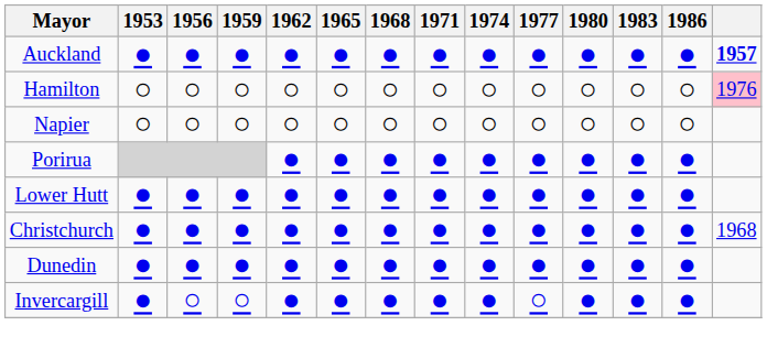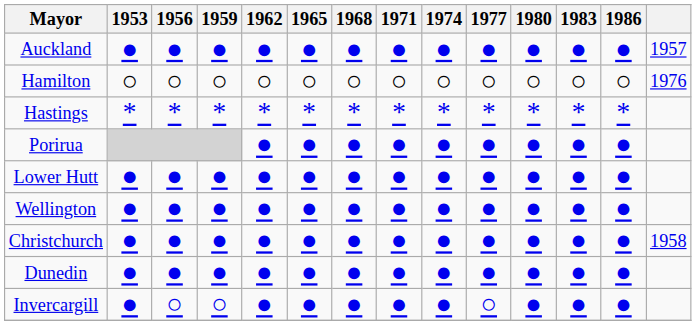 <table class="wikitable col1right" style="text-align:center;">
 <tr>
 <th>Mayor</th>
 <th>1953</th>
 <th>1956</th>
 <th>1959</th>
 <th>1962</th>
 <th>1965</th>
 <th>1968</th>
 <th>1971</th>
 <th>1974</th>
 <th>1977</th>
 <th>1980</th>
 <th>1983</th>
 <th>1986</th>
 <th></th>
 </tr>
 <tr>
 <td><a href='#'>Auckland</a></td>
 <td style="font-size:150%;padding:0px;"><a href='#'>●</a></td>
 <td style="font-size:150%;padding:0px;"><a href='#'>●</a></td>
 <td style="font-size:150%;padding:0px;"><a href='#'>●</a></td>
 <td style="font-size:150%;padding:0px;"><a href='#'>●</a></td>
 <td style="font-size:150%;padding:0px;"><a href='#'>●</a></td>
 <td style="font-size:150%;padding:0px;"><a href='#'>●</a></td>
 <td style="font-size:150%;padding:0px;"><a href='#'>●</a></td>
 <td style="font-size:150%;padding:0px;"><a href='#'>●</a></td>
 <td style="font-size:150%;padding:0px;"><a href='#'>●</a></td>
 <td style="font-size:150%;padding:0px;"><a href='#'>●</a></td>
 <td style="font-size:150%;padding:0px;"><a href='#'>●</a></td>
 <td style="font-size:150%;padding:0px;"><a href='#'>●</a></td>
-<td><strong><a href='#'>1957</a></strong></td>
+<td><a href='#'>1957</a></td>
 </tr>
 <tr>
 <td><a href='#'>Hamilton</a></td>
 <td style="font-size:150%;padding:0px;">○</td>
 <td style="font-size:150%;padding:0px;">○</td>
 <td style="font-size:150%;padding:0px;">○</td>
 <td style="font-size:150%;padding:0px;">○</td>
 <td style="font-size:150%;padding:0px;">○</td>
 <td style="font-size:150%;padding:0px;">○</td>
 <td style="font-size:150%;padding:0px;">○</td>
 <td style="font-size:150%;padding:0px;">○</td>
 <td style="font-size:150%;padding:0px;">○</td>
 <td style="font-size:150%;padding:0px;">○</td>
 <td style="font-size:150%;padding:0px;">○</td>
 <td style="font-size:150%;padding:0px;">○</td>
-<td style="background: pink;"><a href='#'>1976</a></td>
+<td><a href='#'>1976</a></td>
 </tr>
 <tr>
-<td><a href='#'>Napier</a></td>
-<td style="font-size:150%;padding:0px;">○</td>
-<td style="font-size:150%;padding:0px;">○</td>
-<td style="font-size:150%;padding:0px;">○</td>
-<td style="font-size:150%;padding:0px;">○</td>
-<td style="font-size:150%;padding:0px;">○</td>
-<td style="font-size:150%;padding:0px;">○</td>
-<td style="font-size:150%;padding:0px;">○</td>
-<td style="font-size:150%;padding:0px;">○</td>
-<td style="font-size:150%;padding:0px;">○</td>
-<td style="font-size:150%;padding:0px;">○</td>
-<td style="font-size:150%;padding:0px;">○</td>
-<td style="font-size:150%;padding:0px;">○</td>
+<td><a href='#'>Hastings</a></td>
+<td style="font-size:150%;padding:0px;"><a href='#'>*</a></td>
+<td style="font-size:150%;padding:0px;"><a href='#'>*</a></td>
+<td style="font-size:150%;padding:0px;"><a href='#'>*</a></td>
+<td style="font-size:150%;padding:0px;"><a href='#'>*</a></td>
+<td style="font-size:150%;padding:0px;"><a href='#'>*</a></td>
+<td style="font-size:150%;padding:0px;"><a href='#'>*</a></td>
+<td style="font-size:150%;padding:0px;"><a href='#'>*</a></td>
+<td style="font-size:150%;padding:0px;"><a href='#'>*</a></td>
+<td style="font-size:150%;padding:0px;"><a href='#'>*</a></td>
+<td style="font-size:150%;padding:0px;"><a href='#'>*</a></td>
+<td style="font-size:150%;padding:0px;"><a href='#'>*</a></td>
+<td style="font-size:150%;padding:0px;"><a href='#'>*</a></td>
 <td></td>
 </tr>
 <tr>
 <td><a href='#'>Porirua</a></td>
 <td colspan="3" style="background:lightgrey"></td>
 <td style="font-size:150%;padding:0px;"><a href='#'>●</a></td>
 <td style="font-size:150%;padding:0px;"><a href='#'>●</a></td>
 <td style="font-size:150%;padding:0px;"><a href='#'>●</a></td>
 <td style="font-size:150%;padding:0px;"><a href='#'>●</a></td>
 <td style="font-size:150%;padding:0px;"><a href='#'>●</a></td>
 <td style="font-size:150%;padding:0px;"><a href='#'>●</a></td>
 <td style="font-size:150%;padding:0px;"><a href='#'>●</a></td>
 <td style="font-size:150%;padding:0px;"><a href='#'>●</a></td>
 <td style="font-size:150%;padding:0px;"><a href='#'>●</a></td>
 <td></td>
 </tr>
 <tr>
 <td><a href='#'>Lower Hutt</a></td>
 <td style="font-size:150%;padding:0px;"><a href='#'>●</a></td>
 <td style="font-size:150%;padding:0px;"><a href='#'>●</a></td>
 <td style="font-size:150%;padding:0px;"><a href='#'>●</a></td>
 <td style="font-size:150%;padding:0px;"><a href='#'>●</a></td>
 <td style="font-size:150%;padding:0px;"><a href='#'>●</a></td>
 <td style="font-size:150%;padding:0px;"><a href='#'>●</a></td>
 <td style="font-size:150%;padding:0px;"><a href='#'>●</a></td>
 <td style="font-size:150%;padding:0px;"><a href='#'>●</a></td>
 <td style="font-size:150%;padding:0px;"><a href='#'>●</a></td>
 <td style="font-size:150%;padding:0px;"><a href='#'>●</a></td>
 <td style="font-size:150%;padding:0px;"><a href='#'>●</a></td>
 <td style="font-size:150%;padding:0px;"><a href='#'>●</a></td>
 <td></td>
 </tr>
 <tr>
+<td><a href='#'>Wellington</a></td>
+<td style="font-size:150%;padding:0px;"><a href='#'>●</a></td>
+<td style="font-size:150%;padding:0px;"><a href='#'>●</a></td>
+<td style="font-size:150%;padding:0px;"><a href='#'>●</a></td>
+<td style="font-size:150%;padding:0px;"><a href='#'>●</a></td>
+<td style="font-size:150%;padding:0px;"><a href='#'>●</a></td>
+<td style="font-size:150%;padding:0px;"><a href='#'>●</a></td>
+<td style="font-size:150%;padding:0px;"><a href='#'>●</a></td>
+<td style="font-size:150%;padding:0px;"><a href='#'>●</a></td>
+<td style="font-size:150%;padding:0px;"><a href='#'>●</a></td>
+<td style="font-size:150%;padding:0px;"><a href='#'>●</a></td>
+<td style="font-size:150%;padding:0px;"><a href='#'>●</a></td>
+<td style="font-size:150%;padding:0px;"><a href='#'>●</a></td>
+<td></td>
+</tr>
+<tr>
 <td><a href='#'>Christchurch</a></td>
 <td style="font-size:150%;padding:0px;"><a href='#'>●</a></td>
 <td style="font-size:150%;padding:0px;"><a href='#'>●</a></td>
 <td style="font-size:150%;padding:0px;"><a href='#'>●</a></td>
 <td style="font-size:150%;padding:0px;"><a href='#'>●</a></td>
 <td style="font-size:150%;padding:0px;"><a href='#'>●</a></td>
 <td style="font-size:150%;padding:0px;"><a href='#'>●</a></td>
 <td style="font-size:150%;padding:0px;"><a href='#'>●</a></td>
 <td style="font-size:150%;padding:0px;"><a href='#'>●</a></td>
 <td style="font-size:150%;padding:0px;"><a href='#'>●</a></td>
 <td style="font-size:150%;padding:0px;"><a href='#'>●</a></td>
 <td style="font-size:150%;padding:0px;"><a href='#'>●</a></td>
 <td style="font-size:150%;padding:0px;"><a href='#'>●</a></td>
-<td><a href='#'>1968</a></td>
+<td><a href='#'>1958</a></td>
 </tr>
 <tr>
 <td><a href='#'>Dunedin</a></td>
 <td style="font-size:150%;padding:0px;"><a href='#'>●</a></td>
 <td style="font-size:150%;padding:0px;"><a href='#'>●</a></td>
 <td style="font-size:150%;padding:0px;"><a href='#'>●</a></td>
 <td style="font-size:150%;padding:0px;"><a href='#'>●</a></td>
 <td style="font-size:150%;padding:0px;"><a href='#'>●</a></td>
 <td style="font-size:150%;padding:0px;"><a href='#'>●</a></td>
 <td style="font-size:150%;padding:0px;"><a href='#'>●</a></td>
 <td style="font-size:150%;padding:0px;"><a href='#'>●</a></td>
 <td style="font-size:150%;padding:0px;"><a href='#'>●</a></td>
 <td style="font-size:150%;padding:0px;"><a href='#'>●</a></td>
 <td style="font-size:150%;padding:0px;"><a href='#'>●</a></td>
 <td style="font-size:150%;padding:0px;"><a href='#'>●</a></td>
 <td></td>
 </tr>
 <tr>
 <td><a href='#'>Invercargill</a></td>
 <td style="font-size:150%;padding:0px;"><a href='#'>●</a></td>
 <td style="font-size:150%;padding:0px;"><a href='#'>○</a></td>
 <td style="font-size:150%;padding:0px;"><a href='#'>○</a></td>
 <td style="font-size:150%;padding:0px;"><a href='#'>●</a></td>
 <td style="font-size:150%;padding:0px;"><a href='#'>●</a></td>
 <td style="font-size:150%;padding:0px;"><a href='#'>●</a></td>
 <td style="font-size:150%;padding:0px;"><a href='#'>●</a></td>
 <td style="font-size:150%;padding:0px;"><a href='#'>●</a></td>
 <td style="font-size:150%;padding:0px;"><a href='#'>○</a></td>
 <td style="font-size:150%;padding:0px;"><a href='#'>●</a></td>
 <td style="font-size:150%;padding:0px;"><a href='#'>●</a></td>
 <td style="font-size:150%;padding:0px;"><a href='#'>●</a></td>
 <td></td>
 </tr>
 <tr>
 </tr>
 </table>
